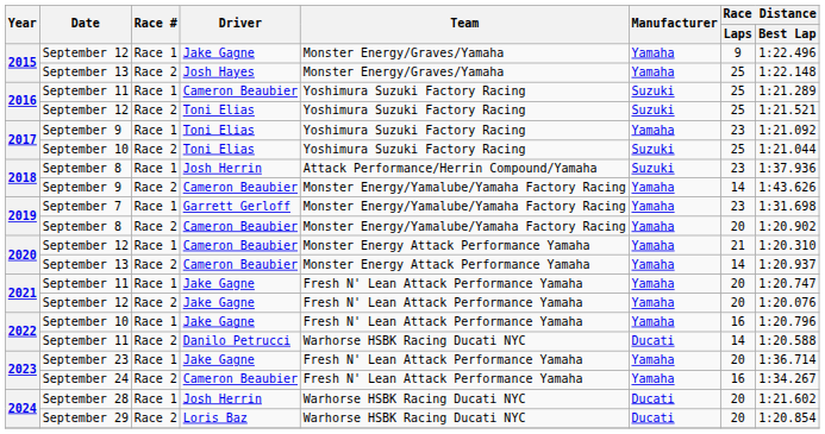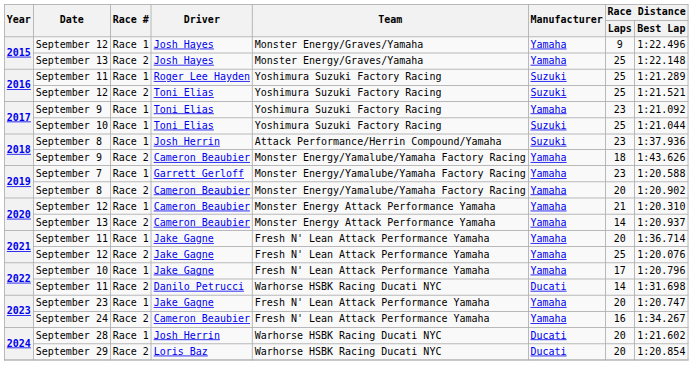 <table class="wikitable" style="font-size: 95%;">
 <tr>
 <th rowspan="2">Year</th>
 <th rowspan="2">Date</th>
 <th rowspan="2">Race #</th>
 <th rowspan="2">Driver</th>
 <th rowspan="2">Team</th>
 <th rowspan="2">Manufacturer</th>
 <th colspan="2">Race Distance</th>
 </tr>
 <tr>
 <th>Laps</th>
 <th>Best Lap</th>
 </tr>
 <tr>
 <th rowspan=2><a href='#'>2015</a></th>
 <td>September 12</td>
 <td>Race 1</td>
-<td> <a href='#'>Jake Gagne</a></td>
+<td> <a href='#'>Josh Hayes</a></td>
 <td>Monster Energy/Graves/Yamaha</td>
 <td><a href='#'>Yamaha</a></td>
 <td style="text-align:center;">9</td>
 <td style="text-align:center;">1:22.496</td>
 </tr>
 <tr>
 <td>September 13</td>
 <td>Race 2</td>
 <td> <a href='#'>Josh Hayes</a></td>
 <td>Monster Energy/Graves/Yamaha</td>
 <td><a href='#'>Yamaha</a></td>
 <td style="text-align:center;">25</td>
 <td style="text-align:center;">1:22.148</td>
 </tr>
 <tr>
 <th rowspan=2><a href='#'>2016</a></th>
 <td>September 11</td>
 <td>Race 1</td>
-<td> <a href='#'>Cameron Beaubier</a></td>
+<td> <a href='#'>Roger Lee Hayden</a></td>
 <td>Yoshimura Suzuki Factory Racing</td>
 <td><a href='#'>Suzuki</a></td>
 <td style="text-align:center;">25</td>
 <td style="text-align:center;">1:21.289</td>
 </tr>
 <tr>
 <td>September 12</td>
 <td>Race 2</td>
 <td> <a href='#'>Toni Elias</a></td>
 <td>Yoshimura Suzuki Factory Racing</td>
 <td><a href='#'>Suzuki</a></td>
 <td style="text-align:center;">25</td>
 <td style="text-align:center;">1:21.521</td>
 </tr>
 <tr>
 <th rowspan=2><a href='#'>2017</a></th>
 <td>September 9</td>
 <td>Race 1</td>
 <td> <a href='#'>Toni Elias</a></td>
 <td>Yoshimura Suzuki Factory Racing</td>
 <td><a href='#'>Yamaha</a></td>
 <td style="text-align:center;">23</td>
 <td style="text-align:center;">1:21.092</td>
 </tr>
 <tr>
 <td>September 10</td>
-<td>Race 2</td>
+<td>Race 1</td>
 <td> <a href='#'>Toni Elias</a></td>
 <td>Yoshimura Suzuki Factory Racing</td>
 <td><a href='#'>Suzuki</a></td>
 <td style="text-align:center;">25</td>
 <td style="text-align:center;">1:21.044</td>
 </tr>
 <tr>
 <th rowspan=2><a href='#'>2018</a></th>
 <td>September 8</td>
 <td>Race 1</td>
 <td> <a href='#'>Josh Herrin</a></td>
 <td>Attack Performance/Herrin Compound/Yamaha</td>
 <td><a href='#'>Suzuki</a></td>
 <td style="text-align:center;">23</td>
 <td style="text-align:center;">1:37.936</td>
 </tr>
 <tr>
 <td>September 9</td>
 <td>Race 2</td>
 <td> <a href='#'>Cameron Beaubier</a></td>
 <td>Monster Energy/Yamalube/Yamaha Factory Racing</td>
 <td><a href='#'>Yamaha</a></td>
-<td style="text-align:center;">14</td>
+<td style="text-align:center;">18</td>
 <td style="text-align:center;">1:43.626</td>
 </tr>
 <tr>
 <th rowspan=2><a href='#'>2019</a></th>
 <td>September 7</td>
 <td>Race 1</td>
 <td> <a href='#'>Garrett Gerloff</a></td>
 <td>Monster Energy/Yamalube/Yamaha Factory Racing</td>
 <td><a href='#'>Yamaha</a></td>
 <td style="text-align:center;">23</td>
-<td style="text-align:center;">1:31.698</td>
+<td style="text-align:center;">1:20.588</td>
 </tr>
 <tr>
 <td>September 8</td>
 <td>Race 2</td>
 <td> <a href='#'>Cameron Beaubier</a></td>
 <td>Monster Energy/Yamalube/Yamaha Factory Racing</td>
 <td><a href='#'>Yamaha</a></td>
 <td style="text-align:center;">20</td>
 <td style="text-align:center;">1:20.902</td>
 </tr>
 <tr>
 <th rowspan=2><a href='#'>2020</a></th>
 <td>September 12</td>
 <td>Race 1</td>
 <td> <a href='#'>Cameron Beaubier</a></td>
 <td>Monster Energy Attack Performance Yamaha</td>
 <td><a href='#'>Yamaha</a></td>
 <td style="text-align:center;">21</td>
 <td style="text-align:center;">1:20.310</td>
 </tr>
 <tr>
 <td>September 13</td>
 <td>Race 2</td>
 <td> <a href='#'>Cameron Beaubier</a></td>
 <td>Monster Energy Attack Performance Yamaha</td>
 <td><a href='#'>Yamaha</a></td>
 <td style="text-align:center;">14</td>
 <td style="text-align:center;">1:20.937</td>
 </tr>
 <tr>
 <th rowspan=2><a href='#'>2021</a></th>
 <td>September 11</td>
 <td>Race 1</td>
 <td> <a href='#'>Jake Gagne</a></td>
 <td>Fresh N' Lean Attack Performance Yamaha</td>
 <td><a href='#'>Yamaha</a></td>
 <td style="text-align:center;">20</td>
-<td style="text-align:center;">1:20.747</td>
+<td style="text-align:center;">1:36.714</td>
 </tr>
 <tr>
 <td>September 12</td>
 <td>Race 2</td>
 <td> <a href='#'>Jake Gagne</a></td>
 <td>Fresh N' Lean Attack Performance Yamaha</td>
 <td><a href='#'>Yamaha</a></td>
-<td style="text-align:center;">20</td>
+<td style="text-align:center;">25</td>
 <td style="text-align:center;">1:20.076</td>
 </tr>
 <tr>
 <th rowspan=2><a href='#'>2022</a></th>
 <td>September 10</td>
 <td>Race 1</td>
 <td> <a href='#'>Jake Gagne</a></td>
 <td>Fresh N' Lean Attack Performance Yamaha</td>
 <td><a href='#'>Yamaha</a></td>
-<td style="text-align:center;">16</td>
+<td style="text-align:center;">17</td>
 <td style="text-align:center;">1:20.796</td>
 </tr>
 <tr>
 <td>September 11</td>
 <td>Race 2</td>
 <td> <a href='#'>Danilo Petrucci</a></td>
 <td>Warhorse HSBK Racing Ducati NYC</td>
 <td><a href='#'>Ducati</a></td>
 <td style="text-align:center;">14</td>
-<td style="text-align:center;">1:20.588</td>
+<td style="text-align:center;">1:31.698</td>
 </tr>
 <tr>
 <th rowspan=2><a href='#'>2023</a></th>
 <td>September 23</td>
 <td>Race 1</td>
 <td> <a href='#'>Jake Gagne</a></td>
 <td>Fresh N' Lean Attack Performance Yamaha</td>
 <td><a href='#'>Yamaha</a></td>
 <td style="text-align:center;">20</td>
-<td style="text-align:center;">1:36.714</td>
+<td style="text-align:center;">1:20.747</td>
 </tr>
 <tr>
 <td>September 24</td>
 <td>Race 2</td>
 <td> <a href='#'>Cameron Beaubier</a></td>
 <td>Fresh N' Lean Attack Performance Yamaha</td>
 <td><a href='#'>Yamaha</a></td>
 <td style="text-align:center;">16</td>
 <td style="text-align:center;">1:34.267</td>
 </tr>
 <tr>
 <th rowspan=2><a href='#'>2024</a></th>
 <td>September 28</td>
 <td>Race 1</td>
 <td> <a href='#'>Josh Herrin</a></td>
 <td>Warhorse HSBK Racing Ducati NYC</td>
 <td><a href='#'>Ducati</a></td>
 <td style="text-align:center;">20</td>
 <td style="text-align:center;">1:21.602</td>
 </tr>
 <tr>
 <td>September 29</td>
 <td>Race 2</td>
 <td> <a href='#'>Loris Baz</a></td>
 <td>Warhorse HSBK Racing Ducati NYC</td>
 <td><a href='#'>Ducati</a></td>
 <td style="text-align:center;">20</td>
 <td style="text-align:center;">1:20.854</td>
 </tr>
 <tr>
 </tr>
 </table>
